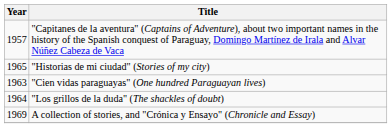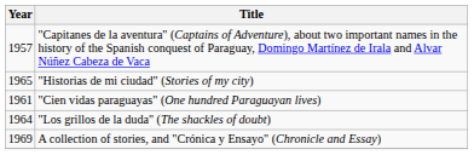 <table class="wikitable">
 <tr>
 <th>Year</th>
 <th>Title</th>
 </tr>
 <tr ------>
 <td>1957</td>
 <td>"Capitanes de la aventura" (<em>Captains of Adventure</em>), about two important names in the history of the Spanish conquest of Paraguay, <a href='#'>Domingo Martínez de Irala</a> and <a href='#'>Alvar Núñez Cabeza de Vaca</a></td>
 </tr>
 <tr ------>
 <td>1965</td>
 <td>"Historias de mi ciudad" (<em>Stories of my city</em>)</td>
 </tr>
 <tr -------->
-<td>1963</td>
+<td>1961</td>
 <td>"Cien vidas paraguayas" (<em>One hundred Paraguayan lives</em>)</td>
 </tr>
 <tr -------->
 <td>1964</td>
 <td>"Los grillos de la duda" (<em>The shackles of doubt</em>)</td>
 </tr>
 <tr -------->
 <td>1969</td>
 <td>A collection of stories, and "Crónica y Ensayo" (<em>Chronicle and Essay</em>)</td>
 </tr>
 <tr -------->
 </tr>
 </table>
